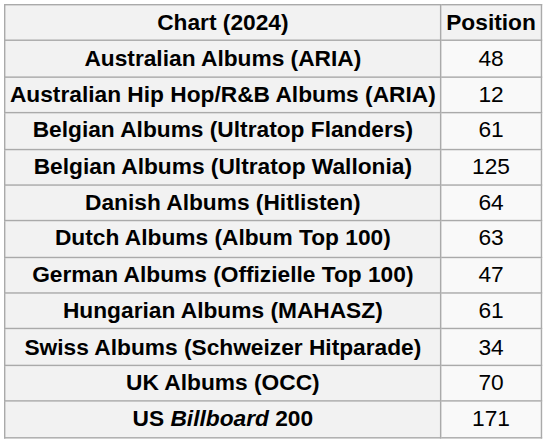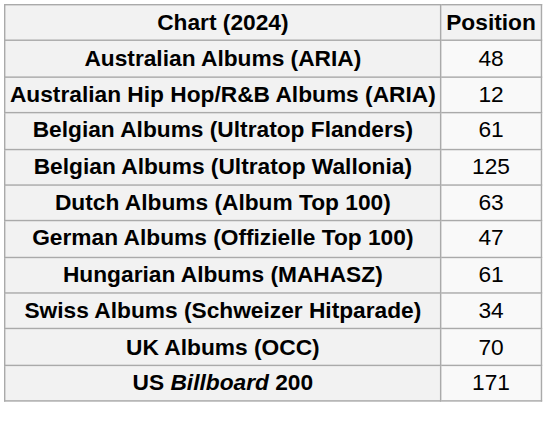 <table class="wikitable sortable plainrowheaders" style="text-align:center">
 <tr>
 <th scope="col">Chart (2024)</th>
 <th scope="col">Position</th>
 </tr>
 <tr>
 <th scope="row">Australian Albums (ARIA)</th>
 <td>48</td>
 </tr>
 <tr>
 <th scope="row">Australian Hip Hop/R&B Albums (ARIA)</th>
 <td>12</td>
 </tr>
 <tr>
 <th scope="row">Belgian Albums (Ultratop Flanders)</th>
 <td>61</td>
 </tr>
 <tr>
 <th scope="row">Belgian Albums (Ultratop Wallonia)</th>
 <td>125</td>
-</tr>
-<tr>
-<th scope="row">Danish Albums (Hitlisten)</th>
-<td>64</td>
 </tr>
 <tr>
 <th scope="row">Dutch Albums (Album Top 100)</th>
 <td>63</td>
 </tr>
 <tr>
 <th scope="row">German Albums (Offizielle Top 100)</th>
 <td>47</td>
 </tr>
 <tr>
 <th scope="row">Hungarian Albums (MAHASZ)</th>
 <td>61</td>
 </tr>
 <tr>
 <th scope="row">Swiss Albums (Schweizer Hitparade)</th>
 <td>34</td>
 </tr>
 <tr>
 <th scope="row">UK Albums (OCC)</th>
 <td>70</td>
 </tr>
 <tr>
 <th scope="row">US <em>Billboard</em> 200</th>
 <td>171</td>
 </tr>
 </table>
